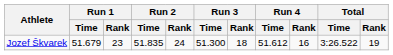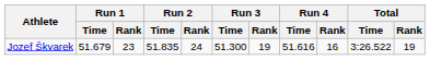 <table class="wikitable" border="1" style="font-size:90%">
 <tr>
 <th rowspan="2">Athlete</th>
 <th colspan="2">Run 1</th>
 <th colspan="2">Run 2</th>
 <th colspan="2">Run 3</th>
 <th colspan="2">Run 4</th>
 <th colspan="2">Total</th>
 </tr>
 <tr>
 <th>Time</th>
 <th>Rank</th>
 <th>Time</th>
 <th>Rank</th>
 <th>Time</th>
 <th>Rank</th>
 <th>Time</th>
 <th>Rank</th>
 <th>Time</th>
 <th>Rank</th>
 </tr>
 <tr>
 <td><a href='#'>Jozef Škvarek</a></td>
 <td align="center">51.679</td>
 <td align="center">23</td>
 <td align="center">51.835</td>
 <td align="center">24</td>
 <td align="center">51.300</td>
-<td align="center">18</td>
-<td align="center">51.612</td>
+<td align="center">19</td>
+<td align="center">51.616</td>
 <td align="center">16</td>
 <td align="center">3:26.522</td>
 <td align="center">19</td>
 </tr>
 </table>
